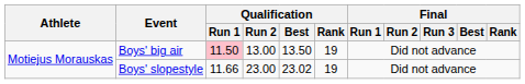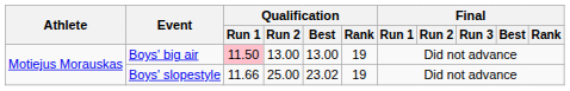 <table class="wikitable" style="font-size:90%">
 <tr>
 <th rowspan=2>Athlete</th>
 <th rowspan=2>Event</th>
 <th colspan=4>Qualification</th>
 <th colspan=5>Final</th>
 </tr>
 <tr style="font-size:95%">
 <th>Run 1</th>
 <th>Run 2</th>
 <th>Best</th>
 <th>Rank</th>
 <th>Run 1</th>
 <th>Run 2</th>
 <th>Run 3</th>
 <th>Best</th>
 <th>Rank</th>
 </tr>
 <tr align=center>
 <td align=left rowspan=2><a href='#'>Motiejus Morauskas</a></td>
 <td align=left><a href='#'>Boys' big air</a></td>
 <td style="background: pink;">11.50</td>
 <td>13.00</td>
-<td>13.50</td>
+<td>13.00</td>
 <td>19</td>
 <td colspan=5>Did not advance</td>
 </tr>
 <tr align=center>
 <td align=left><a href='#'>Boys' slopestyle</a></td>
 <td>11.66</td>
-<td>23.00</td>
+<td>25.00</td>
 <td>23.02</td>
 <td>19</td>
 <td colspan=5>Did not advance</td>
 </tr>
 </table>
